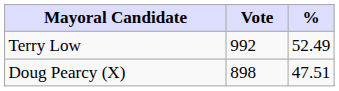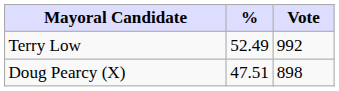 <table class="wikitable">
 <tr>
 <th style="background:#ddf; width:200px;">Mayoral Candidate </th>
+<th style="background:#ddf; width:30px;">%</th>
 <th style="background:#ddf; width:50px;">Vote</th>
-<th style="background:#ddf; width:30px;">%</th>
 </tr>
 <tr>
 <td>Terry Low</td>
+<td>52.49</td>
 <td>992</td>
-<td>52.49</td>
 </tr>
 <tr>
 <td>Doug Pearcy (X)</td>
+<td>47.51</td>
 <td>898</td>
-<td>47.51</td>
 </tr>
 </table>
